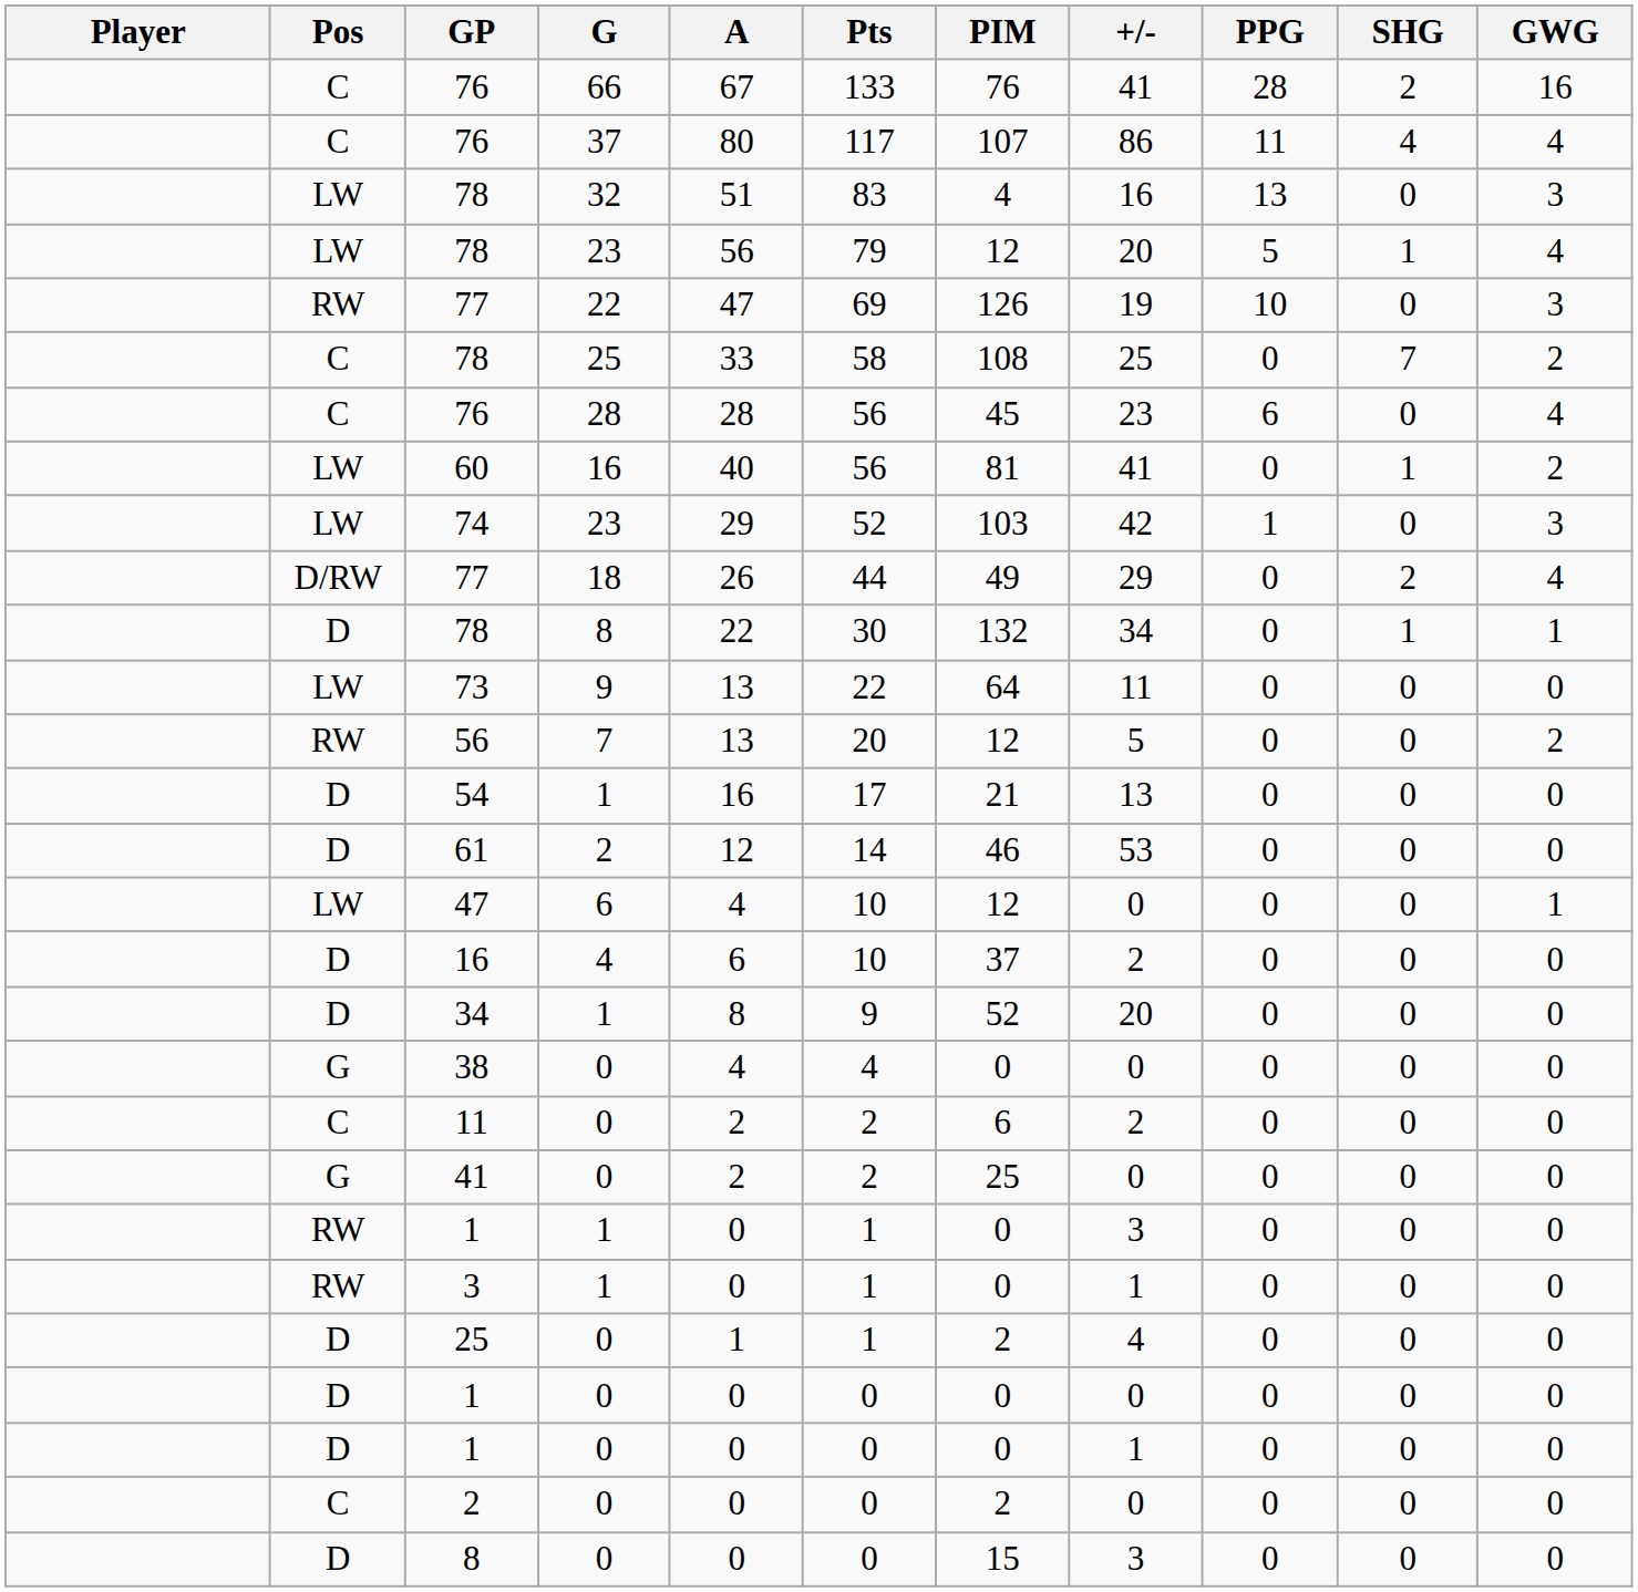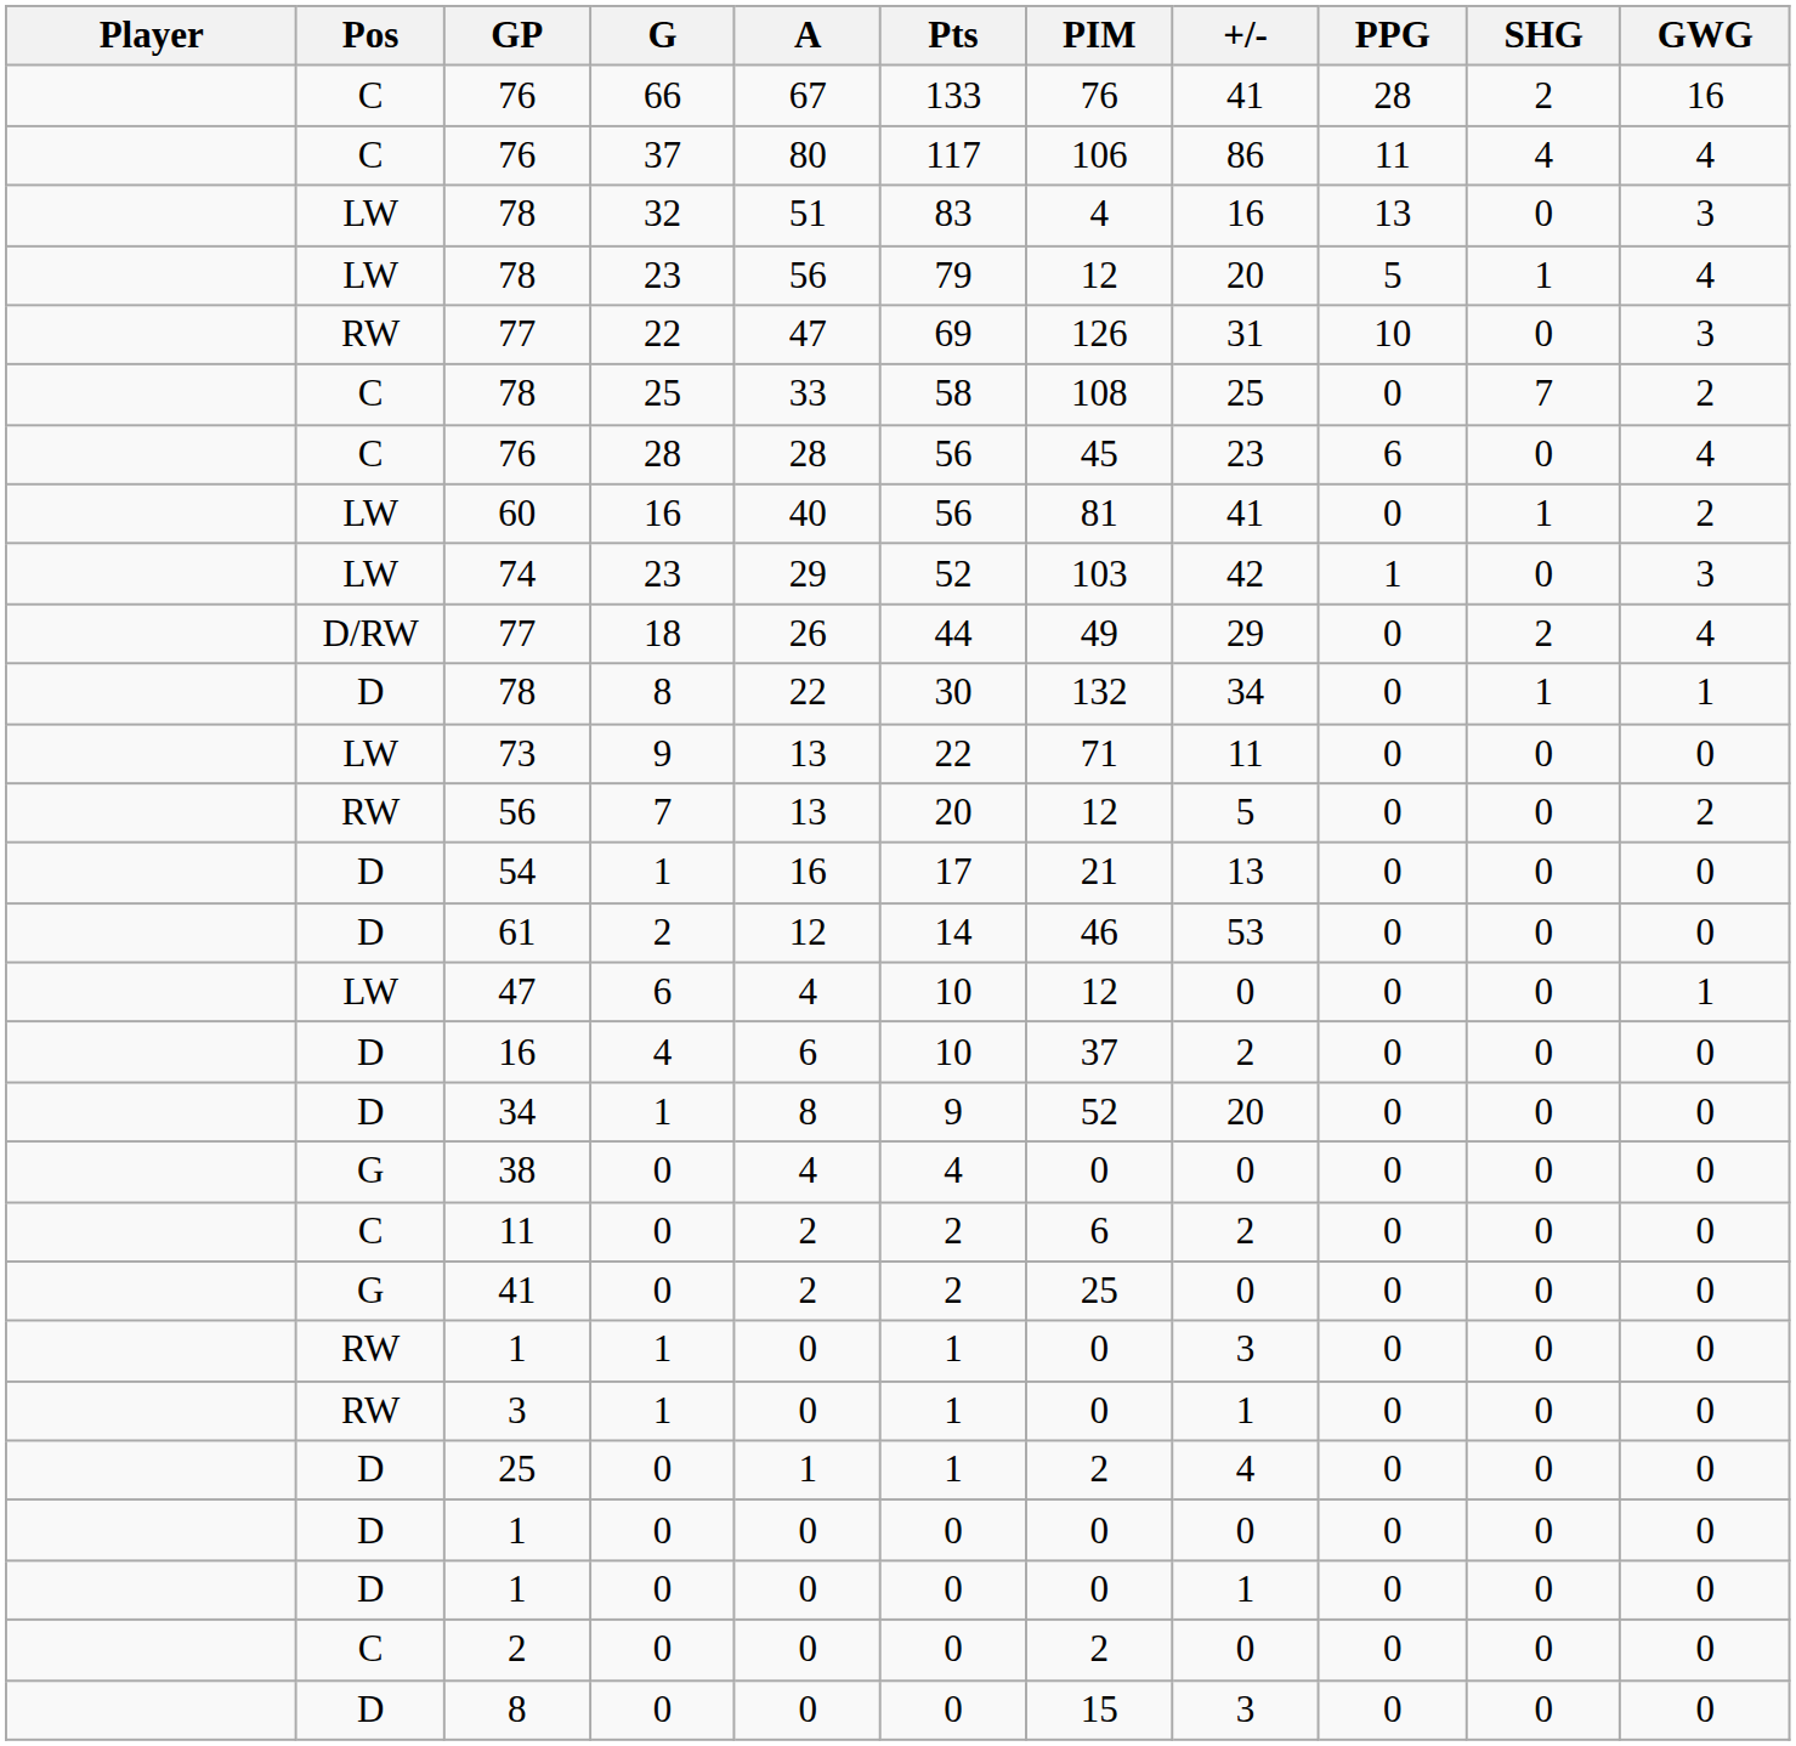 <table class="wikitable sortable" width="60%">
 <tr ALIGN="center">
 <th bgcolor="#DDDDFF" width="10%">Player</th>
 <th bgcolor="#DDDDFF" width="3%" title="Position">Pos</th>
 <th bgcolor="#DDDDFF" width="5%" title="Games played">GP</th>
 <th bgcolor="#DDDDFF" width="5%" title="Goals">G</th>
 <th bgcolor="#DDDDFF" width="5%" title="Assists">A</th>
 <th bgcolor="#DDDDFF" width="5%" title="Points">Pts</th>
 <th bgcolor="#DDDDFF" width="5%" title="Penalties in Minutes">PIM</th>
 <th bgcolor="#DDDDFF" width="5%" title="Plus/minus">+/-</th>
 <th bgcolor="#DDDDFF" width="5%" title="Power play goals">PPG</th>
 <th bgcolor="#DDDDFF" width="5%" title="Short-handed goals">SHG</th>
 <th bgcolor="#DDDDFF" width="5%" title="Game-winning goals">GWG</th>
 </tr>
 <tr align="center">
 <td align="right"></td>
 <td>C</td>
 <td>76</td>
 <td>66</td>
 <td>67</td>
 <td>133</td>
 <td>76</td>
 <td>41</td>
 <td>28</td>
 <td>2</td>
 <td>16</td>
 </tr>
 <tr align="center">
 <td align="right"></td>
 <td>C</td>
 <td>76</td>
 <td>37</td>
 <td>80</td>
 <td>117</td>
-<td>107</td>
+<td>106</td>
 <td>86</td>
 <td>11</td>
 <td>4</td>
 <td>4</td>
 </tr>
 <tr align="center">
 <td align="right"></td>
 <td>LW</td>
 <td>78</td>
 <td>32</td>
 <td>51</td>
 <td>83</td>
 <td>4</td>
 <td>16</td>
 <td>13</td>
 <td>0</td>
 <td>3</td>
 </tr>
 <tr align="center">
 <td align="right"></td>
 <td>LW</td>
 <td>78</td>
 <td>23</td>
 <td>56</td>
 <td>79</td>
 <td>12</td>
 <td>20</td>
 <td>5</td>
 <td>1</td>
 <td>4</td>
 </tr>
 <tr align="center">
 <td align="right"></td>
 <td>RW</td>
 <td>77</td>
 <td>22</td>
 <td>47</td>
 <td>69</td>
 <td>126</td>
-<td>19</td>
+<td>31</td>
 <td>10</td>
 <td>0</td>
 <td>3</td>
 </tr>
 <tr align="center">
 <td align="right"></td>
 <td>C</td>
 <td>78</td>
 <td>25</td>
 <td>33</td>
 <td>58</td>
 <td>108</td>
 <td>25</td>
 <td>0</td>
 <td>7</td>
 <td>2</td>
 </tr>
 <tr align="center">
 <td align="right"></td>
 <td>C</td>
 <td>76</td>
 <td>28</td>
 <td>28</td>
 <td>56</td>
 <td>45</td>
 <td>23</td>
 <td>6</td>
 <td>0</td>
 <td>4</td>
 </tr>
 <tr align="center">
 <td align="right"></td>
 <td>LW</td>
 <td>60</td>
 <td>16</td>
 <td>40</td>
 <td>56</td>
 <td>81</td>
 <td>41</td>
 <td>0</td>
 <td>1</td>
 <td>2</td>
 </tr>
 <tr align="center">
 <td align="right"></td>
 <td>LW</td>
 <td>74</td>
 <td>23</td>
 <td>29</td>
 <td>52</td>
 <td>103</td>
 <td>42</td>
 <td>1</td>
 <td>0</td>
 <td>3</td>
 </tr>
 <tr align="center">
 <td align="right"></td>
 <td>D/RW</td>
 <td>77</td>
 <td>18</td>
 <td>26</td>
 <td>44</td>
 <td>49</td>
 <td>29</td>
 <td>0</td>
 <td>2</td>
 <td>4</td>
 </tr>
 <tr align="center">
 <td align="right"></td>
 <td>D</td>
 <td>78</td>
 <td>8</td>
 <td>22</td>
 <td>30</td>
 <td>132</td>
 <td>34</td>
 <td>0</td>
 <td>1</td>
 <td>1</td>
 </tr>
 <tr align="center">
 <td align="right"></td>
 <td>LW</td>
 <td>73</td>
 <td>9</td>
 <td>13</td>
 <td>22</td>
-<td>64</td>
+<td>71</td>
 <td>11</td>
 <td>0</td>
 <td>0</td>
 <td>0</td>
 </tr>
 <tr align="center">
 <td align="right"></td>
 <td>RW</td>
 <td>56</td>
 <td>7</td>
 <td>13</td>
 <td>20</td>
 <td>12</td>
 <td>5</td>
 <td>0</td>
 <td>0</td>
 <td>2</td>
 </tr>
 <tr align="center">
 <td align="right"></td>
 <td>D</td>
 <td>54</td>
 <td>1</td>
 <td>16</td>
 <td>17</td>
 <td>21</td>
 <td>13</td>
 <td>0</td>
 <td>0</td>
 <td>0</td>
 </tr>
 <tr align="center">
 <td align="right"></td>
 <td>D</td>
 <td>61</td>
 <td>2</td>
 <td>12</td>
 <td>14</td>
 <td>46</td>
 <td>53</td>
 <td>0</td>
 <td>0</td>
 <td>0</td>
 </tr>
 <tr align="center">
 <td align="right"></td>
 <td>LW</td>
 <td>47</td>
 <td>6</td>
 <td>4</td>
 <td>10</td>
 <td>12</td>
 <td>0</td>
 <td>0</td>
 <td>0</td>
 <td>1</td>
 </tr>
 <tr align="center">
 <td align="right"></td>
 <td>D</td>
 <td>16</td>
 <td>4</td>
 <td>6</td>
 <td>10</td>
 <td>37</td>
 <td>2</td>
 <td>0</td>
 <td>0</td>
 <td>0</td>
 </tr>
 <tr align="center">
 <td align="right"></td>
 <td>D</td>
 <td>34</td>
 <td>1</td>
 <td>8</td>
 <td>9</td>
 <td>52</td>
 <td>20</td>
 <td>0</td>
 <td>0</td>
 <td>0</td>
 </tr>
 <tr align="center">
 <td align="right"></td>
 <td>G</td>
 <td>38</td>
 <td>0</td>
 <td>4</td>
 <td>4</td>
 <td>0</td>
 <td>0</td>
 <td>0</td>
 <td>0</td>
 <td>0</td>
 </tr>
 <tr align="center">
 <td align="right"></td>
 <td>C</td>
 <td>11</td>
 <td>0</td>
 <td>2</td>
 <td>2</td>
 <td>6</td>
 <td>2</td>
 <td>0</td>
 <td>0</td>
 <td>0</td>
 </tr>
 <tr align="center">
 <td align="right"></td>
 <td>G</td>
 <td>41</td>
 <td>0</td>
 <td>2</td>
 <td>2</td>
 <td>25</td>
 <td>0</td>
 <td>0</td>
 <td>0</td>
 <td>0</td>
 </tr>
 <tr align="center">
 <td align="right"></td>
 <td>RW</td>
 <td>1</td>
 <td>1</td>
 <td>0</td>
 <td>1</td>
 <td>0</td>
 <td>3</td>
 <td>0</td>
 <td>0</td>
 <td>0</td>
 </tr>
 <tr align="center">
 <td align="right"></td>
 <td>RW</td>
 <td>3</td>
 <td>1</td>
 <td>0</td>
 <td>1</td>
 <td>0</td>
 <td>1</td>
 <td>0</td>
 <td>0</td>
 <td>0</td>
 </tr>
 <tr align="center">
 <td align="right"></td>
 <td>D</td>
 <td>25</td>
 <td>0</td>
 <td>1</td>
 <td>1</td>
 <td>2</td>
 <td>4</td>
 <td>0</td>
 <td>0</td>
 <td>0</td>
 </tr>
 <tr align="center">
 <td align="right"></td>
 <td>D</td>
 <td>1</td>
 <td>0</td>
 <td>0</td>
 <td>0</td>
 <td>0</td>
 <td>0</td>
 <td>0</td>
 <td>0</td>
 <td>0</td>
 </tr>
 <tr align="center">
 <td align="right"></td>
 <td>D</td>
 <td>1</td>
 <td>0</td>
 <td>0</td>
 <td>0</td>
 <td>0</td>
 <td>1</td>
 <td>0</td>
 <td>0</td>
 <td>0</td>
 </tr>
 <tr align="center">
 <td align="right"></td>
 <td>C</td>
 <td>2</td>
 <td>0</td>
 <td>0</td>
 <td>0</td>
 <td>2</td>
 <td>0</td>
 <td>0</td>
 <td>0</td>
 <td>0</td>
 </tr>
 <tr align="center">
 <td align="right"></td>
 <td>D</td>
 <td>8</td>
 <td>0</td>
 <td>0</td>
 <td>0</td>
 <td>15</td>
 <td>3</td>
 <td>0</td>
 <td>0</td>
 <td>0</td>
 </tr>
 </table>
